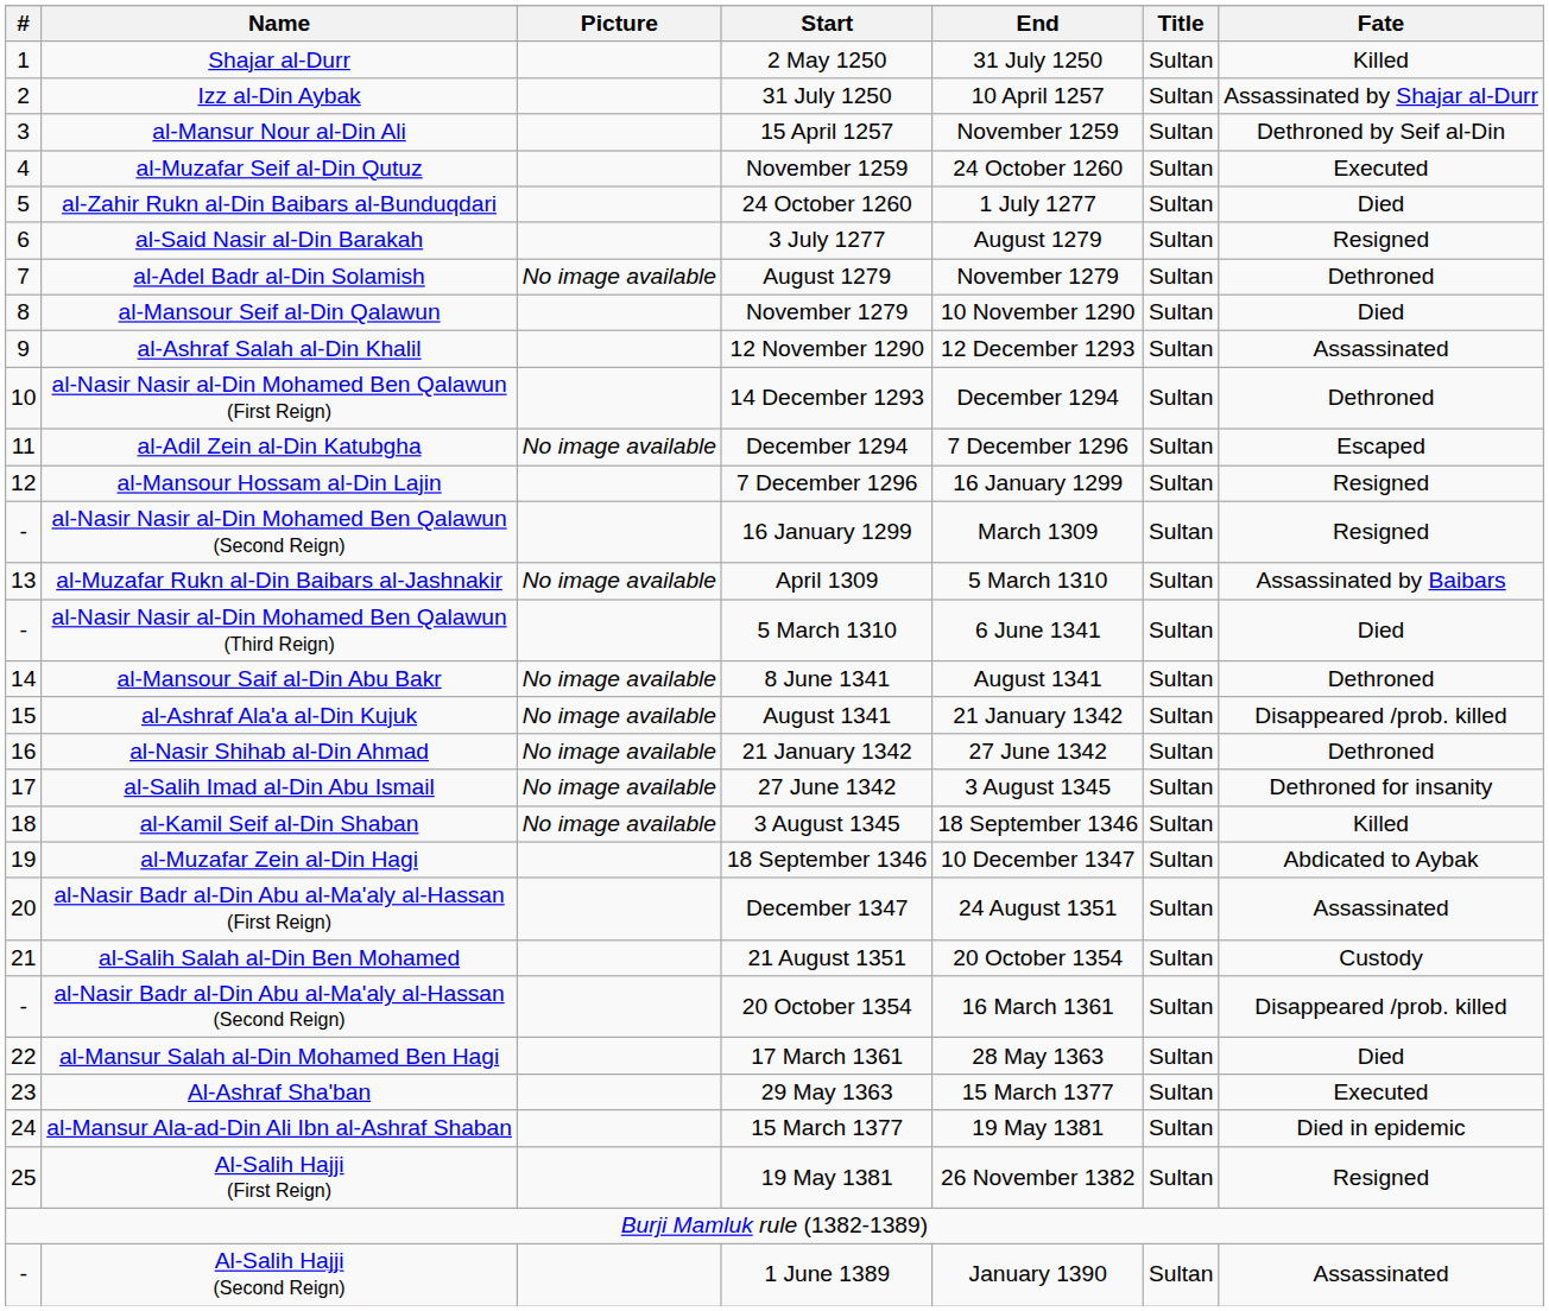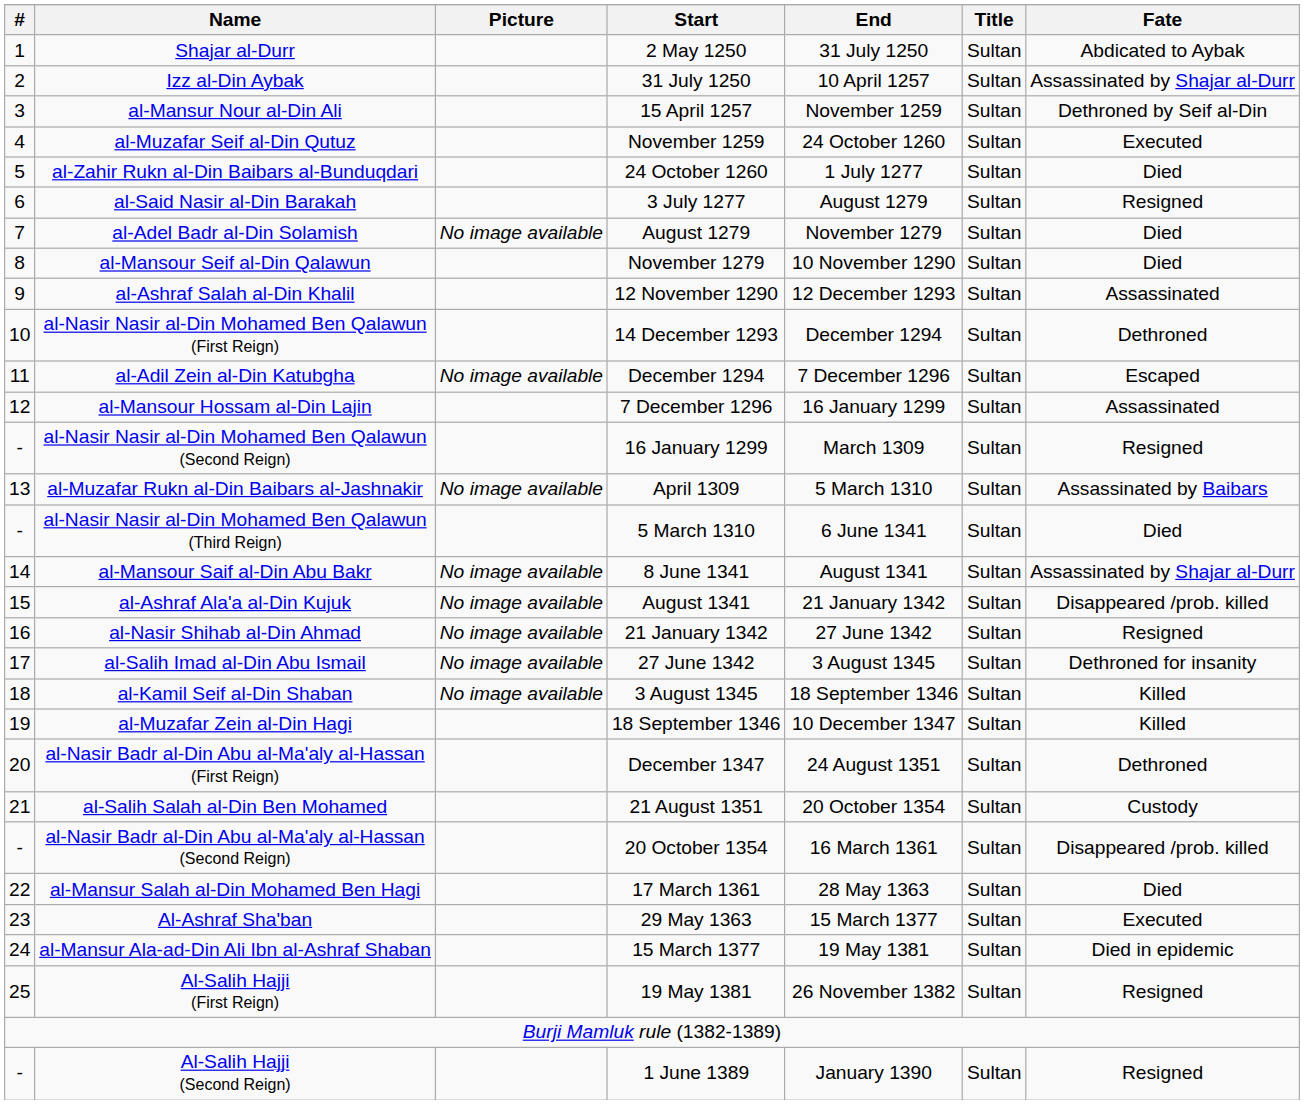 <table class="wikitable" style="text-align:center">
 <tr style="background:#cccccc">
 </tr>
 <tr>
 <th>#</th>
 <th>Name</th>
 <th>Picture</th>
 <th>Start</th>
 <th>End</th>
 <th>Title</th>
 <th>Fate</th>
 </tr>
 <tr>
 <td>1</td>
 <td><a href='#'>Shajar al-Durr</a></td>
 <td></td>
 <td>2 May 1250</td>
 <td>31 July 1250</td>
 <td>Sultan</td>
-<td>Killed</td>
+<td>Abdicated to Aybak</td>
 </tr>
 <tr>
 <td>2</td>
 <td><a href='#'>Izz al-Din Aybak</a></td>
 <td></td>
 <td>31 July 1250</td>
 <td>10 April 1257</td>
 <td>Sultan</td>
 <td>Assassinated by <a href='#'>Shajar al-Durr</a></td>
 </tr>
 <tr>
 <td>3</td>
 <td><a href='#'>al-Mansur Nour al-Din Ali</a></td>
 <td></td>
 <td>15 April 1257</td>
 <td>November 1259</td>
 <td>Sultan</td>
 <td>Dethroned by Seif al-Din</td>
 </tr>
 <tr>
 <td>4</td>
 <td><a href='#'>al-Muzafar Seif al-Din Qutuz</a></td>
 <td></td>
 <td>November 1259</td>
 <td>24 October 1260</td>
 <td>Sultan</td>
 <td>Executed</td>
 </tr>
 <tr>
 <td>5</td>
 <td><a href='#'>al-Zahir Rukn al-Din Baibars al-Bunduqdari</a></td>
 <td></td>
 <td>24 October 1260</td>
 <td>1 July 1277</td>
 <td>Sultan</td>
 <td>Died</td>
 </tr>
 <tr>
 <td>6</td>
 <td><a href='#'>al-Said Nasir al-Din Barakah</a></td>
 <td></td>
 <td>3 July 1277</td>
 <td>August 1279</td>
 <td>Sultan</td>
 <td>Resigned</td>
 </tr>
 <tr>
 <td>7</td>
 <td><a href='#'>al-Adel Badr al-Din Solamish</a></td>
 <td><em>No image available</em></td>
 <td>August 1279</td>
 <td>November 1279</td>
 <td>Sultan</td>
-<td>Dethroned</td>
+<td>Died</td>
 </tr>
 <tr>
 <td>8</td>
 <td><a href='#'>al-Mansour Seif al-Din Qalawun</a></td>
 <td></td>
 <td>November 1279</td>
 <td>10 November 1290</td>
 <td>Sultan</td>
 <td>Died</td>
 </tr>
 <tr>
 <td>9</td>
 <td><a href='#'>al-Ashraf Salah al-Din Khalil</a></td>
 <td></td>
 <td>12 November 1290</td>
 <td>12 December 1293</td>
 <td>Sultan</td>
 <td>Assassinated</td>
 </tr>
 <tr>
 <td>10</td>
 <td><a href='#'>al-Nasir Nasir al-Din Mohamed Ben Qalawun</a><br><small>(First Reign)</small></td>
 <td></td>
 <td>14 December 1293</td>
 <td>December 1294</td>
 <td>Sultan</td>
 <td>Dethroned</td>
 </tr>
 <tr>
 <td>11</td>
 <td><a href='#'>al-Adil Zein al-Din Katubgha</a></td>
 <td><em>No image available</em></td>
 <td>December 1294</td>
 <td>7 December 1296</td>
 <td>Sultan</td>
 <td>Escaped</td>
 </tr>
 <tr>
 <td>12</td>
 <td><a href='#'>al-Mansour Hossam al-Din Lajin</a></td>
 <td></td>
 <td>7 December 1296</td>
 <td>16 January 1299</td>
 <td>Sultan</td>
-<td>Resigned</td>
+<td>Assassinated</td>
 </tr>
 <tr>
 <td>-</td>
 <td><a href='#'>al-Nasir Nasir al-Din Mohamed Ben Qalawun</a><br><small>(Second Reign)</small></td>
 <td></td>
 <td>16 January 1299</td>
 <td>March 1309</td>
 <td>Sultan</td>
 <td>Resigned</td>
 </tr>
 <tr>
 <td>13</td>
 <td><a href='#'>al-Muzafar Rukn al-Din Baibars al-Jashnakir</a></td>
 <td><em>No image available</em></td>
 <td>April 1309</td>
 <td>5 March 1310</td>
 <td>Sultan</td>
 <td>Assassinated by <a href='#'>Baibars</a></td>
 </tr>
 <tr>
 <td>-</td>
 <td><a href='#'>al-Nasir Nasir al-Din Mohamed Ben Qalawun</a><br><small>(Third Reign)</small></td>
 <td></td>
 <td>5 March 1310</td>
 <td>6 June 1341</td>
 <td>Sultan</td>
 <td>Died</td>
 </tr>
 <tr>
 <td>14</td>
 <td><a href='#'>al-Mansour Saif al-Din Abu Bakr</a></td>
 <td><em>No image available</em></td>
 <td>8 June 1341</td>
 <td>August 1341</td>
 <td>Sultan</td>
-<td>Dethroned</td>
+<td>Assassinated by <a href='#'>Shajar al-Durr</a></td>
 </tr>
 <tr>
 <td>15</td>
 <td><a href='#'>al-Ashraf Ala'a al-Din Kujuk</a></td>
 <td><em>No image available</em></td>
 <td>August 1341</td>
 <td>21 January 1342</td>
 <td>Sultan</td>
 <td>Disappeared /prob. killed</td>
 </tr>
 <tr>
 <td>16</td>
 <td><a href='#'>al-Nasir Shihab al-Din Ahmad</a></td>
 <td><em>No image available</em></td>
 <td>21 January 1342</td>
 <td>27 June 1342</td>
 <td>Sultan</td>
-<td>Dethroned</td>
+<td>Resigned</td>
 </tr>
 <tr>
 <td>17</td>
 <td><a href='#'>al-Salih Imad al-Din Abu Ismail</a></td>
 <td><em>No image available</em></td>
 <td>27 June 1342</td>
 <td>3 August 1345</td>
 <td>Sultan</td>
 <td>Dethroned for insanity</td>
 </tr>
 <tr>
 <td>18</td>
 <td><a href='#'>al-Kamil Seif al-Din Shaban</a></td>
 <td><em>No image available</em></td>
 <td>3 August 1345</td>
 <td>18 September 1346</td>
 <td>Sultan</td>
 <td>Killed</td>
 </tr>
 <tr>
 <td>19</td>
 <td><a href='#'>al-Muzafar Zein al-Din Hagi</a></td>
 <td></td>
 <td>18 September 1346</td>
 <td>10 December 1347</td>
 <td>Sultan</td>
-<td>Abdicated to Aybak</td>
+<td>Killed</td>
 </tr>
 <tr>
 <td>20</td>
 <td><a href='#'>al-Nasir Badr al-Din Abu al-Ma'aly al-Hassan</a><br><small>(First Reign)</small></td>
 <td></td>
 <td>December 1347</td>
 <td>24 August 1351</td>
 <td>Sultan</td>
-<td>Assassinated</td>
+<td>Dethroned</td>
 </tr>
 <tr>
 <td>21</td>
 <td><a href='#'>al-Salih Salah al-Din Ben Mohamed</a></td>
 <td></td>
 <td>21 August 1351</td>
 <td>20 October 1354</td>
 <td>Sultan</td>
 <td>Custody</td>
 </tr>
 <tr>
 <td>-</td>
 <td><a href='#'>al-Nasir Badr al-Din Abu al-Ma'aly al-Hassan</a><br><small>(Second Reign)</small></td>
 <td></td>
 <td>20 October 1354</td>
 <td>16 March 1361</td>
 <td>Sultan</td>
 <td>Disappeared /prob. killed</td>
 </tr>
 <tr>
 <td>22</td>
 <td><a href='#'>al-Mansur Salah al-Din Mohamed Ben Hagi</a></td>
 <td></td>
 <td>17 March 1361</td>
 <td>28 May 1363</td>
 <td>Sultan</td>
 <td>Died</td>
 </tr>
 <tr>
 <td>23</td>
 <td><a href='#'>Al-Ashraf Sha'ban</a></td>
 <td></td>
 <td>29 May 1363</td>
 <td>15 March 1377</td>
 <td>Sultan</td>
 <td>Executed</td>
 </tr>
 <tr>
 <td>24</td>
 <td><a href='#'>al-Mansur Ala-ad-Din Ali Ibn al-Ashraf Shaban</a></td>
 <td></td>
 <td>15 March 1377</td>
 <td>19 May 1381</td>
 <td>Sultan</td>
 <td>Died in epidemic</td>
 </tr>
 <tr>
 <td>25</td>
 <td><a href='#'>Al-Salih Hajji</a><br><small>(First Reign)</small></td>
 <td></td>
 <td>19 May 1381</td>
 <td>26 November 1382</td>
 <td>Sultan</td>
 <td>Resigned</td>
 </tr>
 <tr>
 <td colspan=7><em><a href='#'>Burji Mamluk</a> rule</em> (1382-1389)</td>
 </tr>
 <tr>
 <td>-</td>
 <td><a href='#'>Al-Salih Hajji</a><br><small>(Second Reign)</small></td>
 <td></td>
 <td>1 June 1389</td>
 <td>January 1390</td>
 <td>Sultan</td>
-<td>Assassinated</td>
+<td>Resigned</td>
 </tr>
 </table>
